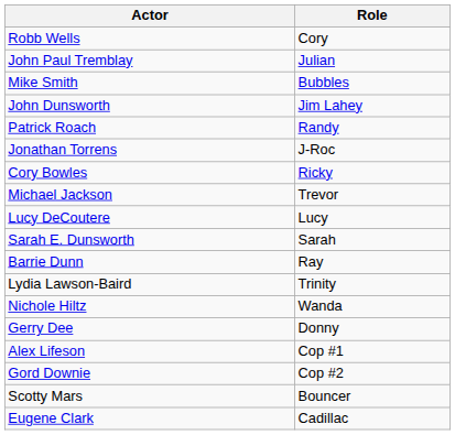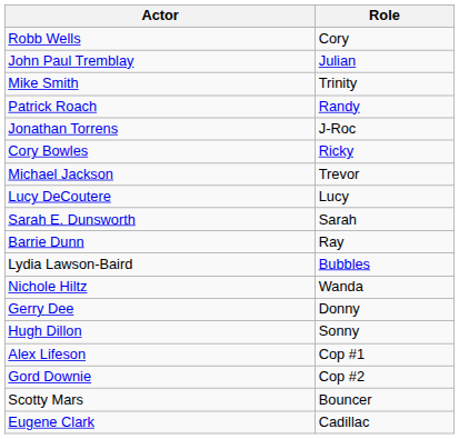 <table class="wikitable" width="40%">
 <tr bgcolor="#CCCCCC">
 <th>Actor</th>
 <th>Role</th>
 </tr>
 <tr>
 <td><a href='#'>Robb Wells</a></td>
 <td>Cory</td>
 </tr>
 <tr>
 <td><a href='#'>John Paul Tremblay</a></td>
 <td><a href='#'>Julian</a></td>
 </tr>
 <tr>
 <td><a href='#'>Mike Smith</a></td>
-<td><a href='#'>Bubbles</a></td>
-</tr>
-<tr>
-<td><a href='#'>John Dunsworth</a></td>
-<td><a href='#'>Jim Lahey</a></td>
+<td>Trinity</td>
 </tr>
 <tr>
 <td><a href='#'>Patrick Roach</a></td>
 <td><a href='#'>Randy</a></td>
 </tr>
 <tr>
 <td><a href='#'>Jonathan Torrens</a></td>
 <td>J-Roc</td>
 </tr>
 <tr>
 <td><a href='#'>Cory Bowles</a></td>
 <td><a href='#'>Ricky</a></td>
 </tr>
 <tr>
 <td><a href='#'>Michael Jackson</a></td>
 <td>Trevor</td>
 </tr>
 <tr>
 <td><a href='#'>Lucy DeCoutere</a></td>
 <td>Lucy</td>
 </tr>
 <tr>
 <td><a href='#'>Sarah E. Dunsworth</a></td>
 <td>Sarah</td>
 </tr>
 <tr>
 <td><a href='#'>Barrie Dunn</a></td>
 <td>Ray</td>
 </tr>
 <tr>
 <td>Lydia Lawson-Baird</td>
-<td>Trinity</td>
+<td><a href='#'>Bubbles</a></td>
 </tr>
 <tr>
 <td><a href='#'>Nichole Hiltz</a></td>
 <td>Wanda</td>
 </tr>
 <tr>
 <td><a href='#'>Gerry Dee</a></td>
 <td>Donny</td>
+</tr>
+<tr>
+<td><a href='#'>Hugh Dillon</a></td>
+<td>Sonny</td>
 </tr>
 <tr>
 <td><a href='#'>Alex Lifeson</a></td>
 <td>Cop #1</td>
 </tr>
 <tr>
 <td><a href='#'>Gord Downie</a></td>
 <td>Cop #2</td>
 </tr>
 <tr>
 <td>Scotty Mars</td>
 <td>Bouncer</td>
 </tr>
 <tr>
 <td><a href='#'>Eugene Clark</a></td>
 <td>Cadillac</td>
 </tr>
 </table>
